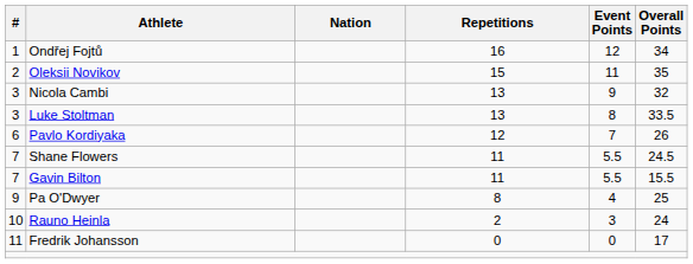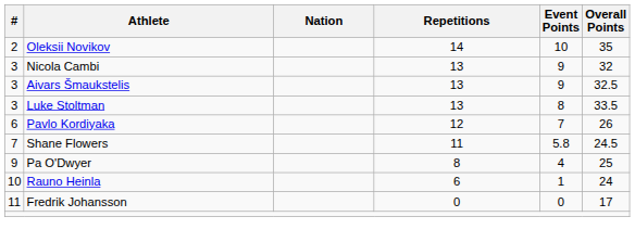 <table class="wikitable sortable" style="text-align:center;width: 65%;">
 <tr>
 <th scope="col" style="width: 10px;">#</th>
 <th scope="col">Athlete</th>
 <th scope="col">Nation</th>
 <th scope="col">Repetitions</th>
 <th scope="col" style="width: 10px;">Event Points</th>
 <th scope="col" style="width: 10px;">Overall Points</th>
 </tr>
 <tr>
-<td>1</td>
-<td align=left>Ondřej Fojtů</td>
-<td align=left></td>
-<td>16</td>
-<td>12</td>
-<td>34</td>
-</tr>
-<tr>
 <td>2</td>
 <td align=left><a href='#'>Oleksii Novikov</a></td>
 <td align=left></td>
-<td>15</td>
-<td>11</td>
+<td>14</td>
+<td>10</td>
 <td>35</td>
 </tr>
 <tr>
 <td>3</td>
 <td align=left>Nicola Cambi</td>
 <td align=left></td>
 <td>13</td>
 <td>9</td>
 <td>32</td>
+</tr>
+<tr>
+<td>3</td>
+<td align=left><a href='#'>Aivars Šmaukstelis</a></td>
+<td align=left></td>
+<td>13</td>
+<td>9</td>
+<td>32.5</td>
 </tr>
 <tr>
 <td>3</td>
 <td align=left><a href='#'>Luke Stoltman</a></td>
 <td align=left></td>
 <td>13</td>
 <td>8</td>
 <td>33.5</td>
 </tr>
 <tr>
 <td>6</td>
 <td align=left><a href='#'>Pavlo Kordiyaka</a></td>
 <td align=left></td>
 <td>12</td>
 <td>7</td>
 <td>26</td>
 </tr>
 <tr>
 <td>7</td>
 <td align=left>Shane Flowers</td>
 <td align=left></td>
 <td>11</td>
-<td>5.5</td>
+<td>5.8</td>
 <td>24.5</td>
-</tr>
-<tr>
-<td>7</td>
-<td align=left><a href='#'>Gavin Bilton</a></td>
-<td align=left></td>
-<td>11</td>
-<td>5.5</td>
-<td>15.5</td>
 </tr>
 <tr>
 <td>9</td>
 <td align=left>Pa O'Dwyer</td>
 <td align=left></td>
 <td>8</td>
 <td>4</td>
 <td>25</td>
 </tr>
 <tr>
 <td>10</td>
 <td align=left><a href='#'>Rauno Heinla</a></td>
 <td align=left></td>
-<td>2</td>
-<td>3</td>
+<td>6</td>
+<td>1</td>
 <td>24</td>
 </tr>
 <tr>
 <td>11</td>
 <td align=left>Fredrik Johansson</td>
 <td align=left></td>
 <td>0</td>
 <td>0</td>
 <td>17</td>
 </tr>
 <tr class="sortbottom">
 <td colspan="6"></td>
 </tr>
 </table>
